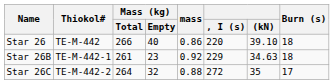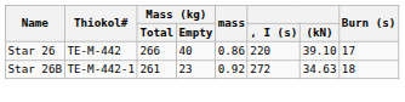 <table class="sortable wikitable">
 <tr>
 <th rowspan="2">Name</th>
 <th rowspan="2">Thiokol#</th>
 <th colspan="2">Mass (kg)</th>
 <th rowspan="2"> mass </th>
 <th colspan="2"></th>
 <th rowspan="2">Burn (s)</th>
 </tr>
 <tr>
 <th>Total</th>
 <th>Empty</th>
 <th>, I (s)</th>
 <th> (kN)</th>
 </tr>
 <tr>
 <td>Star 26</td>
 <td>TE-M-442</td>
 <td>266</td>
 <td>40</td>
 <td>0.86</td>
 <td>220</td>
 <td>39.10</td>
-<td>18</td>
+<td>17</td>
 </tr>
 <tr>
 <td>Star 26B</td>
 <td>TE-M-442-1</td>
 <td>261</td>
 <td>23</td>
 <td>0.92</td>
-<td>229</td>
+<td>272</td>
 <td>34.63</td>
 <td>18</td>
 </tr>
-<tr>
-<td>Star 26C</td>
-<td>TE-M-442-2</td>
-<td>264</td>
-<td>32</td>
-<td>0.88</td>
-<td>272</td>
-<td>35</td>
-<td>17</td>
-</tr>
 </table>
